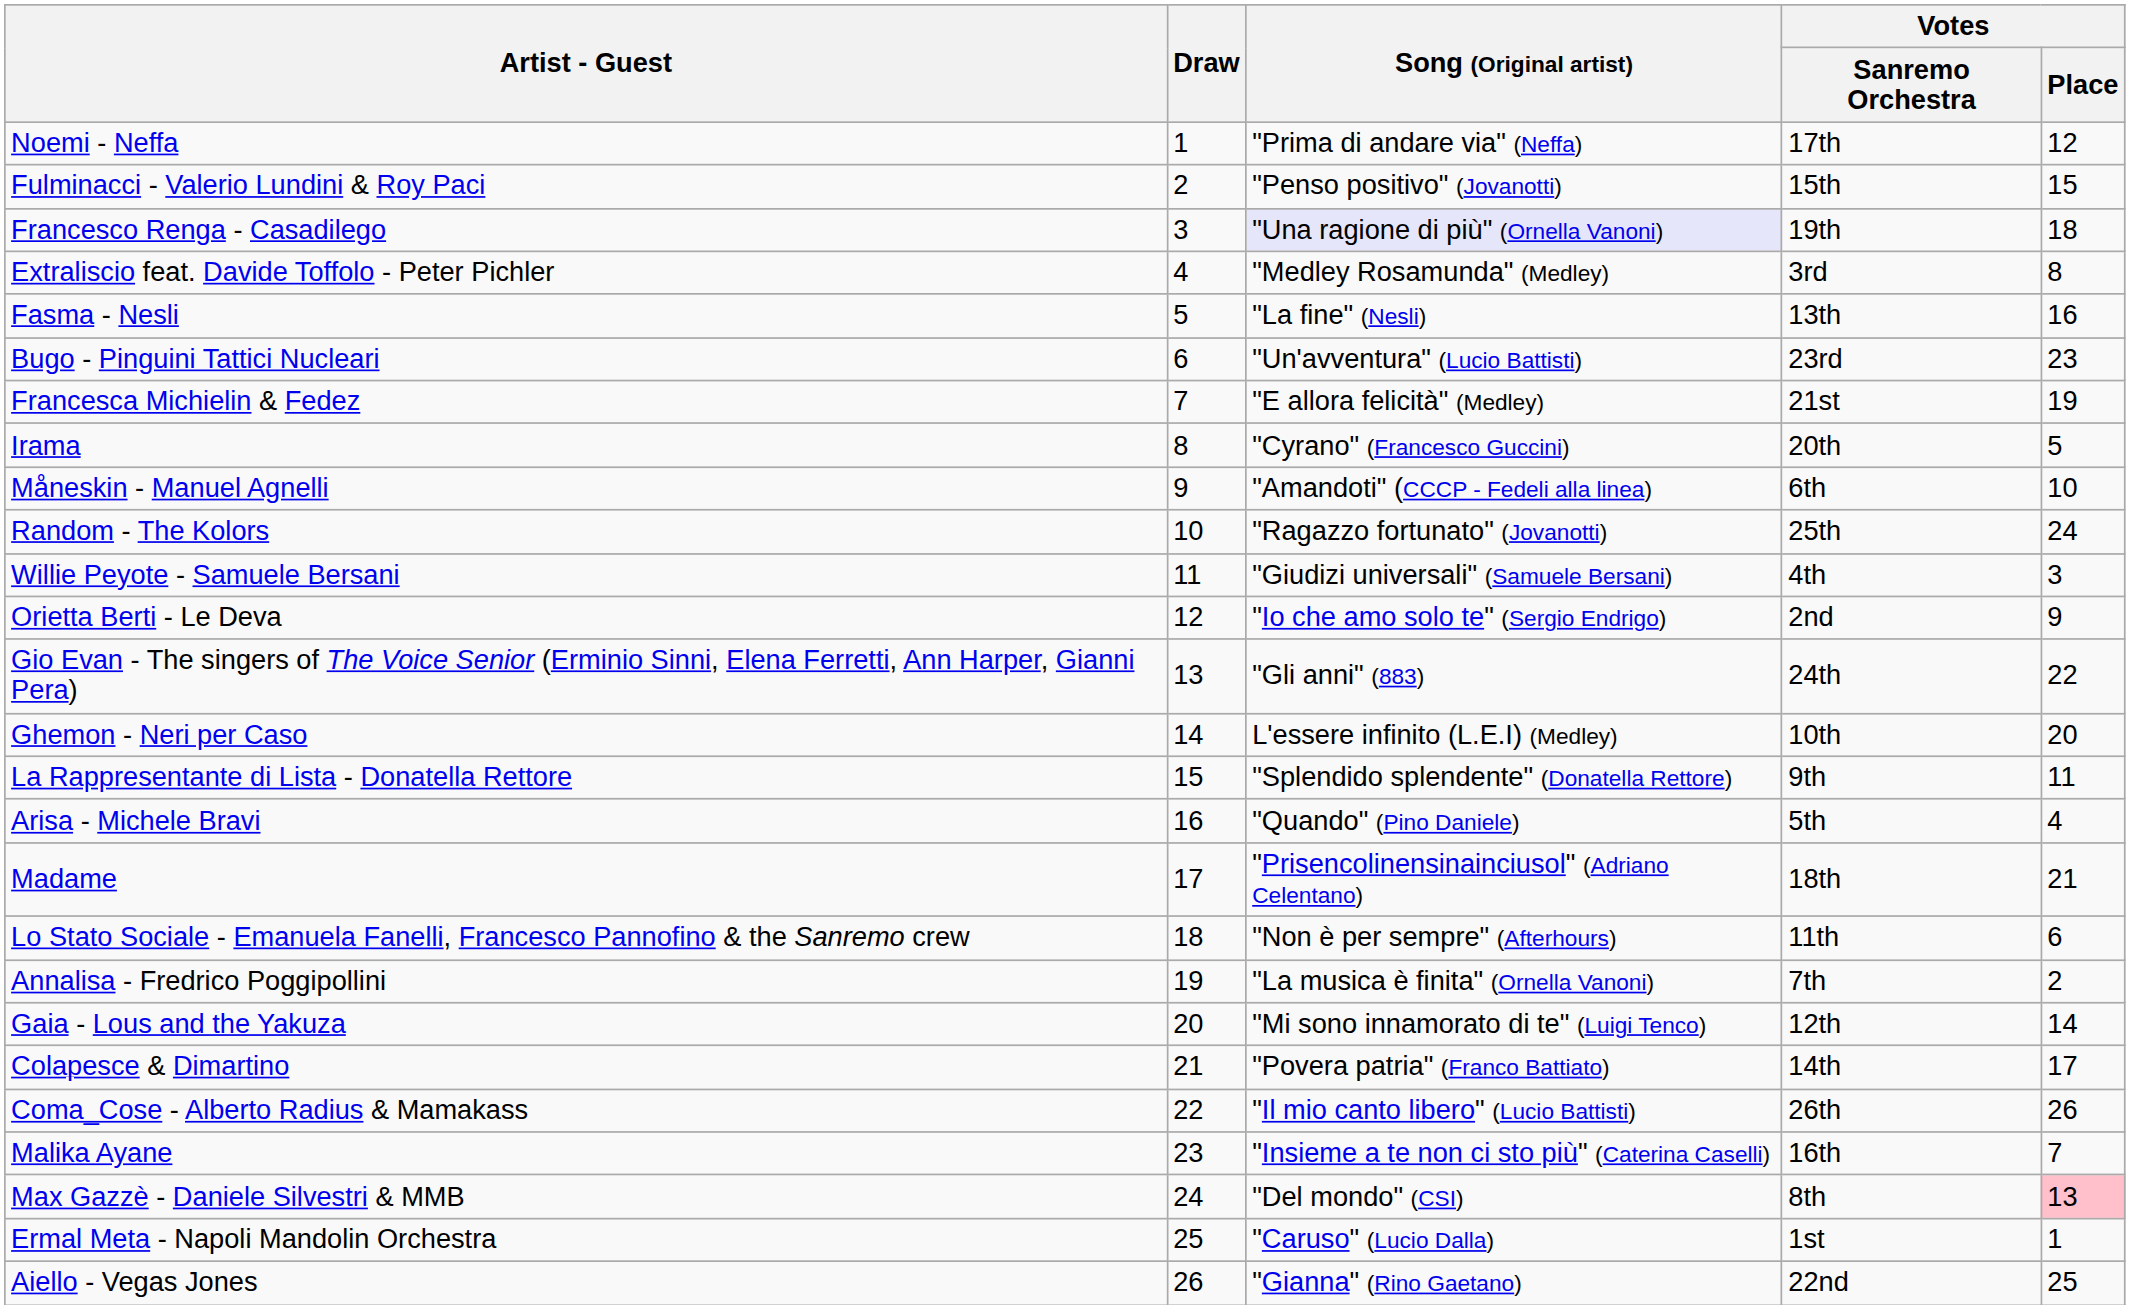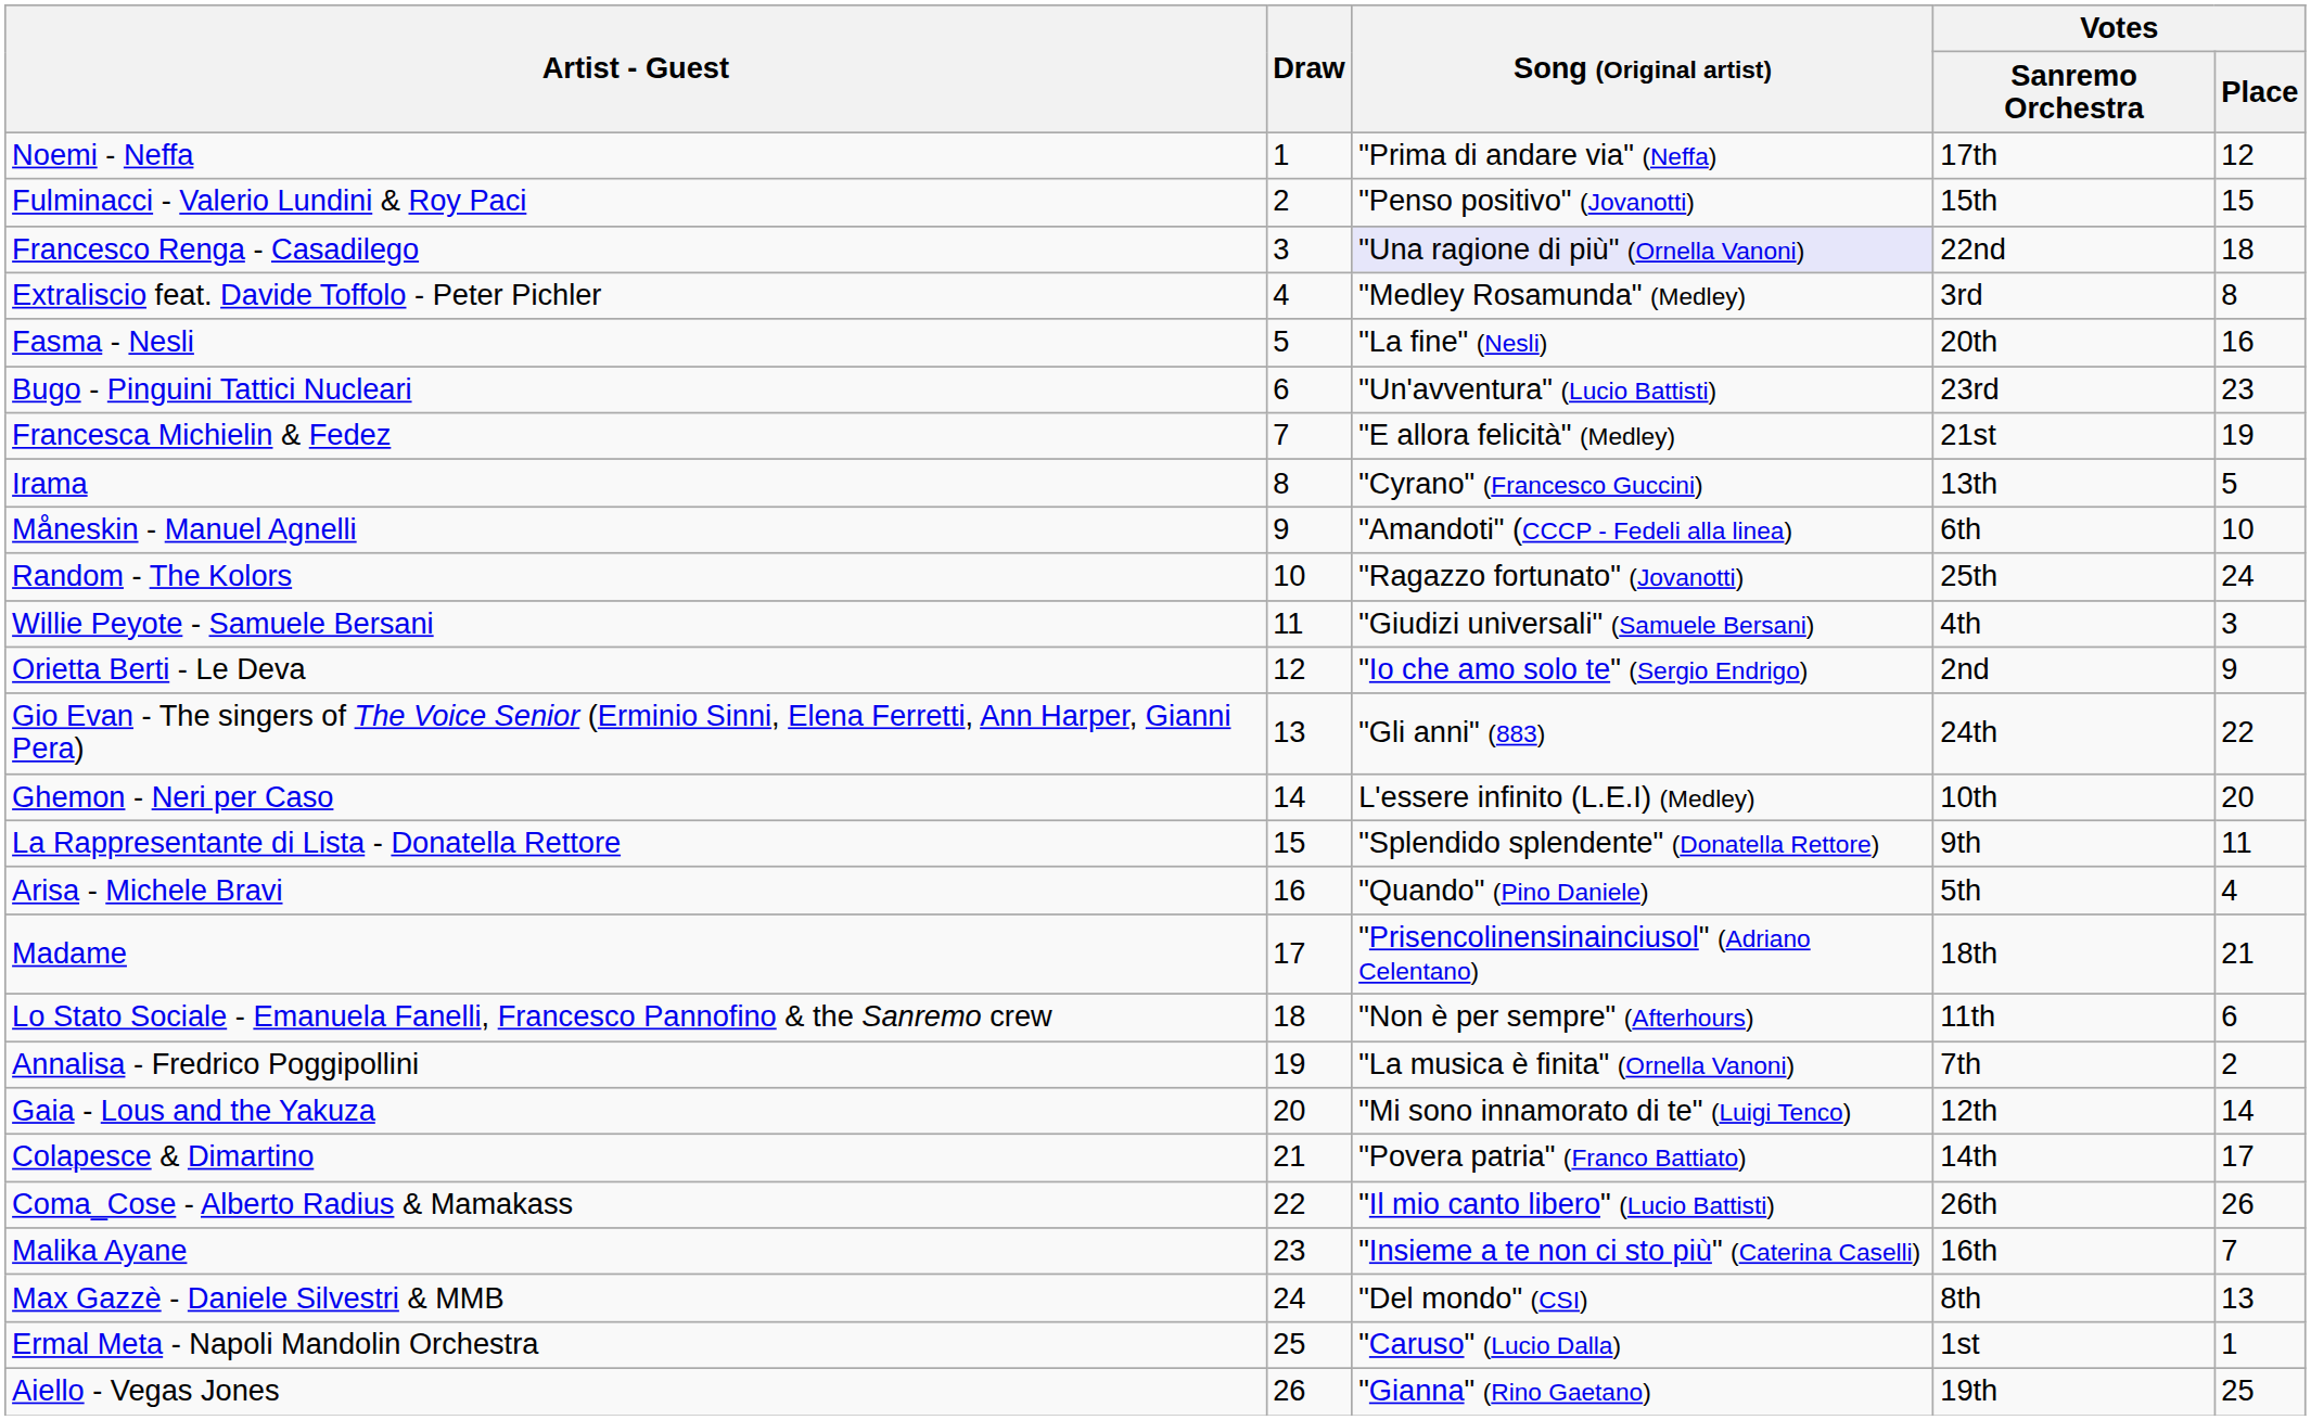 <table class="wikitable sortable">
 <tr>
 <th rowspan="2">Artist - Guest</th>
 <th rowspan="2">Draw</th>
 <th rowspan="2">Song <small>(Original artist)</small></th>
 <th colspan="2">Votes</th>
 </tr>
 <tr>
 <th>Sanremo Orchestra</th>
 <th>Place</th>
 </tr>
 <tr>
 <td><a href='#'>Noemi</a> - <a href='#'>Neffa</a></td>
 <td>1</td>
 <td>"Prima di andare via" <small>(<a href='#'>Neffa</a>)</small></td>
 <td>17th</td>
 <td>12</td>
 </tr>
 <tr>
 <td><a href='#'>Fulminacci</a> - <a href='#'>Valerio Lundini</a> & <a href='#'>Roy Paci</a></td>
 <td>2</td>
 <td>"Penso positivo" <small>(<a href='#'>Jovanotti</a>)</small></td>
 <td>15th</td>
 <td>15</td>
 </tr>
 <tr>
 <td><a href='#'>Francesco Renga</a> - <a href='#'>Casadilego</a></td>
 <td>3</td>
 <td style="background: lavender;">"Una ragione di più" <small>(<a href='#'>Ornella Vanoni</a>)</small></td>
-<td>19th</td>
+<td>22nd</td>
 <td>18</td>
 </tr>
 <tr>
 <td><a href='#'>Extraliscio</a> feat. <a href='#'>Davide Toffolo</a> - Peter Pichler</td>
 <td>4</td>
 <td>"Medley Rosamunda" <small>(Medley)</small></td>
 <td>3rd</td>
 <td>8</td>
 </tr>
 <tr>
 <td><a href='#'>Fasma</a> - <a href='#'>Nesli</a></td>
 <td>5</td>
 <td>"La fine" <small>(<a href='#'>Nesli</a>)</small></td>
-<td>13th</td>
+<td>20th</td>
 <td>16</td>
 </tr>
 <tr>
 <td><a href='#'>Bugo</a> - <a href='#'>Pinguini Tattici Nucleari</a></td>
 <td>6</td>
 <td>"Un'avventura" <small>(<a href='#'>Lucio Battisti</a>)</small></td>
 <td>23rd</td>
 <td>23</td>
 </tr>
 <tr>
 <td><a href='#'>Francesca Michielin</a> & <a href='#'>Fedez</a></td>
 <td>7</td>
 <td>"E allora felicità" <small>(Medley)</small></td>
 <td>21st</td>
 <td>19</td>
 </tr>
 <tr>
 <td><a href='#'>Irama</a></td>
 <td>8</td>
 <td>"Cyrano" <small>(<a href='#'>Francesco Guccini</a>)</small></td>
-<td>20th</td>
+<td>13th</td>
 <td>5</td>
 </tr>
 <tr>
 <td><a href='#'>Måneskin</a> - <a href='#'>Manuel Agnelli</a></td>
 <td>9</td>
 <td>"Amandoti" (<small><a href='#'>CCCP - Fedeli alla linea</a>)</small></td>
 <td>6th</td>
 <td>10</td>
 </tr>
 <tr>
 <td><a href='#'>Random</a> - <a href='#'>The Kolors</a></td>
 <td>10</td>
 <td>"Ragazzo fortunato" <small> (<a href='#'>Jovanotti</a>)</small></td>
 <td>25th</td>
 <td>24</td>
 </tr>
 <tr>
 <td><a href='#'>Willie Peyote</a> - <a href='#'>Samuele Bersani</a></td>
 <td>11</td>
 <td>"Giudizi universali" <small>(<a href='#'>Samuele Bersani</a>)</small></td>
 <td>4th</td>
 <td>3</td>
 </tr>
 <tr>
 <td><a href='#'>Orietta Berti</a> - Le Deva</td>
 <td>12</td>
 <td>"<a href='#'>Io che amo solo te</a>" <small>(<a href='#'>Sergio Endrigo</a>)</small></td>
 <td>2nd</td>
 <td>9</td>
 </tr>
 <tr>
 <td><a href='#'>Gio Evan</a> - The singers of <a href='#'><em>The Voice Senior</em></a> (<a href='#'>Erminio Sinni</a>, <a href='#'>Elena Ferretti</a>, <a href='#'>Ann Harper</a>, <a href='#'>Gianni Pera</a>)</td>
 <td>13</td>
 <td>"Gli anni" <small>(<a href='#'>883</a>)</small></td>
 <td>24th</td>
 <td>22</td>
 </tr>
 <tr>
 <td><a href='#'>Ghemon</a> - <a href='#'>Neri per Caso</a></td>
 <td>14</td>
 <td>L'essere infinito (L.E.I) <small>(Medley)</small></td>
 <td>10th</td>
 <td>20</td>
 </tr>
 <tr>
 <td><a href='#'>La Rappresentante di Lista</a> - <a href='#'>Donatella Rettore</a></td>
 <td>15</td>
 <td>"Splendido splendente" <small>(<a href='#'>Donatella Rettore</a>)</small></td>
 <td>9th</td>
 <td>11</td>
 </tr>
 <tr>
 <td><a href='#'>Arisa</a> - <a href='#'>Michele Bravi</a></td>
 <td>16</td>
 <td>"Quando" <small>(<a href='#'>Pino Daniele</a>)</small></td>
 <td>5th</td>
 <td>4</td>
 </tr>
 <tr>
 <td><a href='#'>Madame</a></td>
 <td>17</td>
 <td>"<a href='#'>Prisencolinensinainciusol</a>" <small>(<a href='#'>Adriano Celentano</a>)</small></td>
 <td>18th</td>
 <td>21</td>
 </tr>
 <tr>
 <td><a href='#'>Lo Stato Sociale</a> - <a href='#'>Emanuela Fanelli</a>, <a href='#'>Francesco Pannofino</a> & the <em>Sanremo</em> crew</td>
 <td>18</td>
 <td>"Non è per sempre" <small>(<a href='#'>Afterhours</a>)</small></td>
 <td>11th</td>
 <td>6</td>
 </tr>
 <tr>
 <td><a href='#'>Annalisa</a> - Fredrico Poggipollini</td>
 <td>19</td>
 <td>"La musica è finita" <small>(<a href='#'>Ornella Vanoni</a>)</small></td>
 <td>7th</td>
 <td>2</td>
 </tr>
 <tr>
 <td><a href='#'>Gaia</a> - <a href='#'>Lous and the Yakuza</a></td>
 <td>20</td>
 <td>"Mi sono innamorato di te" <small>(<a href='#'>Luigi Tenco</a>)</small></td>
 <td>12th</td>
 <td>14</td>
 </tr>
 <tr>
 <td><a href='#'>Colapesce</a> & <a href='#'>Dimartino</a></td>
 <td>21</td>
 <td>"Povera patria" <small>(<a href='#'>Franco Battiato</a>)</small></td>
 <td>14th</td>
 <td>17</td>
 </tr>
 <tr>
 <td><a href='#'>Coma_Cose</a> - <a href='#'>Alberto Radius</a> & Mamakass</td>
 <td>22</td>
 <td>"<a href='#'>Il mio canto libero</a>" <small>(<a href='#'>Lucio Battisti</a>)</small></td>
 <td>26th</td>
 <td>26</td>
 </tr>
 <tr>
 <td><a href='#'>Malika Ayane</a></td>
 <td>23</td>
 <td>"<a href='#'>Insieme a te non ci sto più</a>" <small>(<a href='#'>Caterina Caselli</a>)</small></td>
 <td>16th</td>
 <td>7</td>
 </tr>
 <tr>
 <td><a href='#'>Max Gazzè</a> - <a href='#'>Daniele Silvestri</a> & MMB</td>
 <td>24</td>
 <td>"Del mondo" <small>(<a href='#'>CSI</a>)</small></td>
 <td>8th</td>
-<td style="background: pink;">13</td>
+<td>13</td>
 </tr>
 <tr>
 <td><a href='#'>Ermal Meta</a> - Napoli Mandolin Orchestra</td>
 <td>25</td>
 <td>"<a href='#'>Caruso</a>" <small>(<a href='#'>Lucio Dalla</a>)</small></td>
 <td>1st</td>
 <td>1</td>
 </tr>
 <tr>
 <td><a href='#'>Aiello</a> - Vegas Jones</td>
 <td>26</td>
 <td>"<a href='#'>Gianna</a>" <small>(<a href='#'>Rino Gaetano</a>)</small></td>
-<td>22nd</td>
+<td>19th</td>
 <td>25</td>
 </tr>
 </table>
